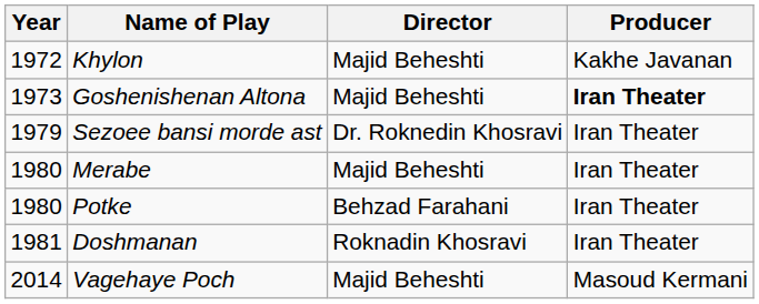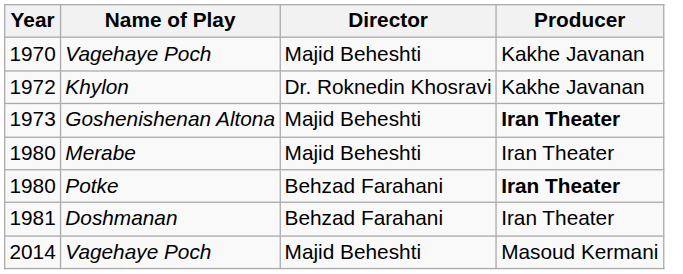 <table class="wikitable">
 <tr>
 <th>Year</th>
 <th>Name of Play </th>
 <th>Director</th>
 <th>Producer</th>
 </tr>
 <tr>
+<td>1970</td>
+<td><em>Vagehaye Poch</em></td>
+<td>Majid Beheshti</td>
+<td>Kakhe Javanan</td>
+</tr>
+<tr>
 <td>1972</td>
 <td><em>Khylon</em></td>
-<td>Majid Beheshti</td>
+<td>Dr. Roknedin Khosravi</td>
 <td>Kakhe Javanan</td>
 </tr>
 <tr>
 <td>1973</td>
 <td><em>Goshenishenan Altona</em></td>
 <td>Majid Beheshti</td>
 <td><strong>Iran Theater</strong></td>
-</tr>
-<tr>
-<td>1979</td>
-<td><em>Sezoee bansi morde ast</em></td>
-<td>Dr. Roknedin Khosravi</td>
-<td>Iran Theater</td>
 </tr>
 <tr>
 <td>1980</td>
 <td><em> Merabe</em></td>
 <td>Majid Beheshti</td>
 <td>Iran Theater</td>
 </tr>
 <tr>
 <td>1980</td>
 <td><em>Potke</em></td>
 <td>Behzad Farahani</td>
-<td>Iran Theater</td>
+<td><strong>Iran Theater</strong></td>
 </tr>
 <tr>
 <td>1981</td>
 <td><em>Doshmanan</em></td>
-<td>Roknadin Khosravi</td>
+<td>Behzad Farahani</td>
 <td>Iran Theater</td>
 </tr>
 <tr>
 <td>2014</td>
 <td><em>Vagehaye Poch</em> </td>
 <td>Majid Beheshti</td>
 <td>Masoud Kermani</td>
 </tr>
 </table>
